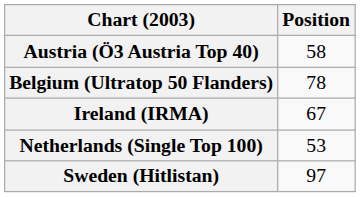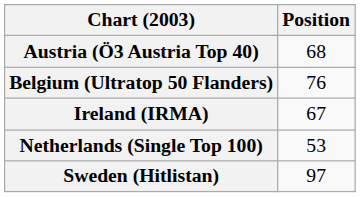 <table class="wikitable sortable plainrowheaders">
 <tr>
 <th>Chart (2003)</th>
 <th>Position</th>
 </tr>
 <tr>
 <th scope="row">Austria (Ö3 Austria Top 40)</th>
-<td style="text-align:center;">58</td>
+<td style="text-align:center;">68</td>
 </tr>
 <tr>
 <th scope="row">Belgium (Ultratop 50 Flanders)</th>
-<td style="text-align:center;">78</td>
+<td style="text-align:center;">76</td>
 </tr>
 <tr>
 <th scope="row">Ireland (IRMA)</th>
 <td style="text-align:center;">67</td>
 </tr>
 <tr>
 <th scope="row">Netherlands (Single Top 100)</th>
 <td style="text-align:center;">53</td>
 </tr>
 <tr>
 <th scope="row">Sweden (Hitlistan)</th>
 <td style="text-align:center;">97</td>
 </tr>
 </table>
